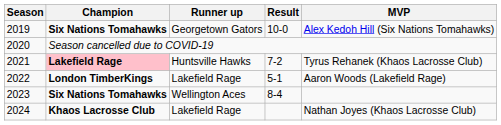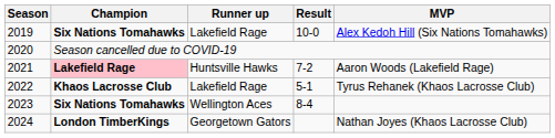 <table class="wikitable">
 <tr>
 <th>Season</th>
 <th>Champion</th>
 <th>Runner up</th>
 <th>Result</th>
 <th>MVP</th>
 </tr>
 <tr>
 <td>2019</td>
 <td><strong>Six Nations Tomahawks</strong></td>
-<td>Georgetown Gators</td>
+<td>Lakefield Rage</td>
 <td>10-0</td>
 <td><a href='#'>Alex Kedoh Hill</a> (Six Nations Tomahawks)</td>
 </tr>
 <tr>
 <td>2020</td>
 <td colspan="4"><em>Season cancelled due to COVID-19</em></td>
 </tr>
 <tr>
 <td 2021>2021</td>
 <td style="background: pink;"><strong>Lakefield Rage</strong></td>
 <td>Huntsville Hawks</td>
 <td>7-2</td>
-<td>Tyrus Rehanek (Khaos Lacrosse Club)</td>
+<td>Aaron Woods (Lakefield Rage)</td>
 </tr>
 <tr>
 <td>2022</td>
-<td><strong>London TimberKings</strong></td>
+<td><strong>Khaos Lacrosse Club</strong></td>
 <td>Lakefield Rage</td>
 <td>5-1</td>
-<td>Aaron Woods (Lakefield Rage)</td>
+<td>Tyrus Rehanek (Khaos Lacrosse Club)</td>
 </tr>
 <tr>
 <td>2023</td>
 <td><strong>Six Nations Tomahawks</strong></td>
 <td>Wellington Aces</td>
 <td>8-4</td>
 <td></td>
 </tr>
 <tr>
 <td>2024</td>
-<td><strong>Khaos Lacrosse Club</strong></td>
-<td>Lakefield Rage</td>
+<td><strong>London TimberKings</strong></td>
+<td>Georgetown Gators</td>
 <td></td>
 <td>Nathan Joyes (Khaos Lacrosse Club)</td>
 </tr>
 </table>
